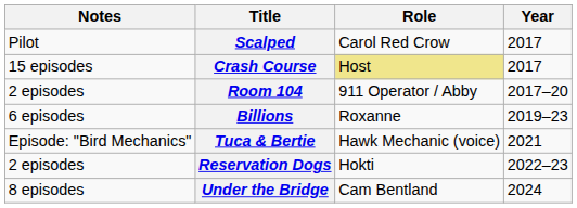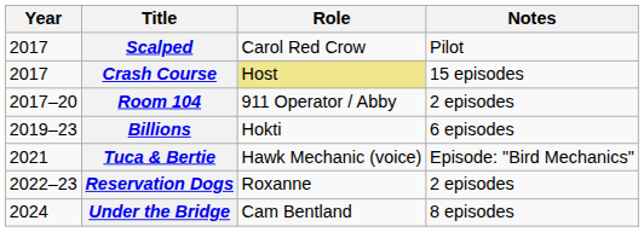 <table class="wikitable sortable plainrowheaders">
 <tr>
-<th scope="col" class="unsortable">Notes</th>
+<th scope="col">Year</th>
 <th scope="col">Title</th>
 <th scope="col">Role</th>
-<th scope="col">Year</th>
+<th scope="col" class="unsortable">Notes</th>
 </tr>
 <tr>
-<td>Pilot</td>
+<td>2017</td>
 <th scope="row"><em><a href='#'>Scalped</a></em></th>
 <td>Carol Red Crow</td>
-<td>2017</td>
+<td>Pilot</td>
 </tr>
 <tr>
-<td>15 episodes</td>
+<td>2017</td>
 <th scope="row"><em><a href='#'>Crash Course</a></em></th>
 <td style="background: khaki;">Host</td>
-<td>2017</td>
+<td>15 episodes</td>
 </tr>
 <tr>
-<td>2 episodes</td>
+<td>2017–20</td>
 <th scope="row"><em><a href='#'>Room 104</a></em></th>
 <td>911 Operator / Abby</td>
-<td>2017–20</td>
+<td>2 episodes</td>
 </tr>
 <tr>
+<td>2019–23</td>
+<th scope="row"><em><a href='#'>Billions</a></em></th>
+<td>Hokti</td>
 <td>6 episodes</td>
-<th scope="row"><em><a href='#'>Billions</a></em></th>
-<td>Roxanne</td>
-<td>2019–23</td>
 </tr>
 <tr>
-<td>Episode: "Bird Mechanics"</td>
+<td>2021</td>
 <th scope="row"><em><a href='#'>Tuca & Bertie</a></em></th>
 <td>Hawk Mechanic (voice)</td>
-<td>2021</td>
+<td>Episode: "Bird Mechanics"</td>
 </tr>
 <tr>
+<td>2022–23</td>
+<th scope="row"><em><a href='#'>Reservation Dogs</a></em></th>
+<td>Roxanne</td>
 <td>2 episodes</td>
-<th scope="row"><em><a href='#'>Reservation Dogs</a></em></th>
-<td>Hokti</td>
-<td>2022–23</td>
 </tr>
 <tr>
-<td>8 episodes</td>
+<td>2024</td>
 <th scope="row"><em><a href='#'>Under the Bridge</a></em></th>
 <td>Cam Bentland</td>
-<td>2024</td>
+<td>8 episodes</td>
 </tr>
 </table>
